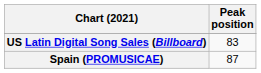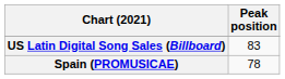 <table class="wikitable sortable plainrowheaders" style="text-align:center">
 <tr>
 <th scope="col">Chart (2021)</th>
 <th scope="col">Peak<br>position</th>
 </tr>
 <tr>
 </tr>
 <tr>
 <th scope="row">US <a href='#'>Latin Digital Song Sales</a> (<em><a href='#'>Billboard</a></em>)</th>
 <td>83</td>
 </tr>
 <tr>
 <th scope="row">Spain (<a href='#'>PROMUSICAE</a>)</th>
-<td>87</td>
+<td>78</td>
 </tr>
 </table>
